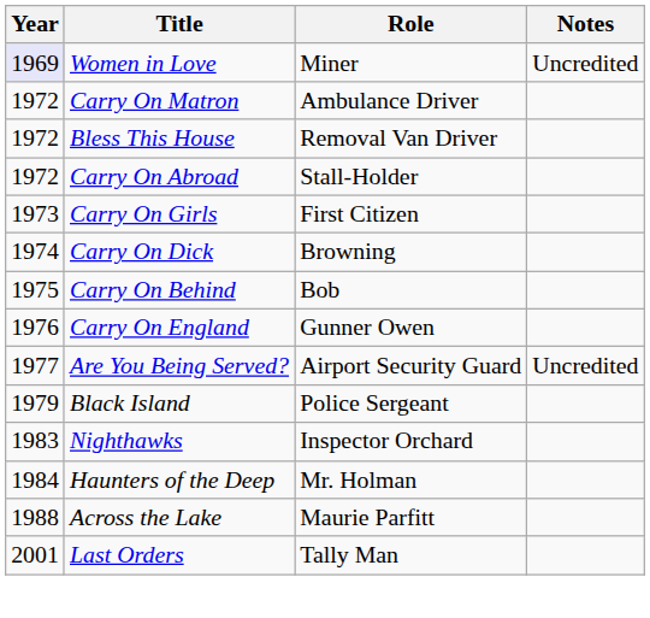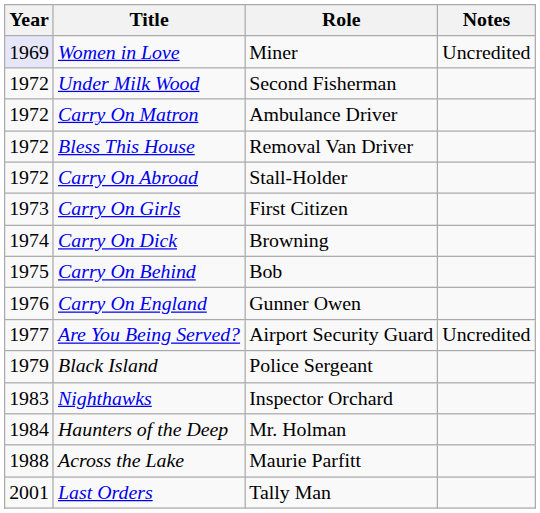 <table class="wikitable">
 <tr>
 <th>Year</th>
 <th>Title</th>
 <th>Role</th>
 <th>Notes</th>
 </tr>
 <tr>
 <td style="background: lavender;">1969</td>
 <td><em><a href='#'>Women in Love</a></em></td>
 <td>Miner</td>
 <td>Uncredited</td>
+</tr>
+<tr>
+<td>1972</td>
+<td><em><a href='#'>Under Milk Wood</a></em></td>
+<td>Second Fisherman</td>
+<td></td>
 </tr>
 <tr>
 <td>1972</td>
 <td><em><a href='#'>Carry On Matron</a></em></td>
 <td>Ambulance Driver</td>
 <td></td>
 </tr>
 <tr>
 <td>1972</td>
 <td><em><a href='#'>Bless This House</a></em></td>
 <td>Removal Van Driver</td>
 <td></td>
 </tr>
 <tr>
 <td>1972</td>
 <td><em><a href='#'>Carry On Abroad</a></em></td>
 <td>Stall-Holder</td>
 <td></td>
 </tr>
 <tr>
 <td>1973</td>
 <td><em><a href='#'>Carry On Girls</a></em></td>
 <td>First Citizen</td>
 <td></td>
 </tr>
 <tr>
 <td>1974</td>
 <td><em><a href='#'>Carry On Dick</a></em></td>
 <td>Browning</td>
 <td></td>
 </tr>
 <tr>
 <td>1975</td>
 <td><em><a href='#'>Carry On Behind</a></em></td>
 <td>Bob</td>
 <td></td>
 </tr>
 <tr>
 <td>1976</td>
 <td><em><a href='#'>Carry On England</a></em></td>
 <td>Gunner Owen</td>
 <td></td>
 </tr>
 <tr>
 <td>1977</td>
 <td><em><a href='#'>Are You Being Served?</a></em></td>
 <td>Airport Security Guard</td>
 <td>Uncredited</td>
 </tr>
 <tr>
 <td>1979</td>
 <td><em>Black Island</em></td>
 <td>Police Sergeant</td>
 <td></td>
 </tr>
 <tr>
 <td>1983</td>
 <td><em><a href='#'>Nighthawks</a></em></td>
 <td>Inspector Orchard</td>
 <td></td>
 </tr>
 <tr>
 <td>1984</td>
 <td><em>Haunters of the Deep</em></td>
 <td>Mr. Holman</td>
 <td></td>
 </tr>
 <tr>
 <td>1988</td>
 <td><em>Across the Lake</em></td>
 <td>Maurie Parfitt</td>
 <td></td>
 </tr>
 <tr>
 <td>2001</td>
 <td><em><a href='#'>Last Orders</a></em></td>
 <td>Tally Man</td>
 <td></td>
 </tr>
 </table>
